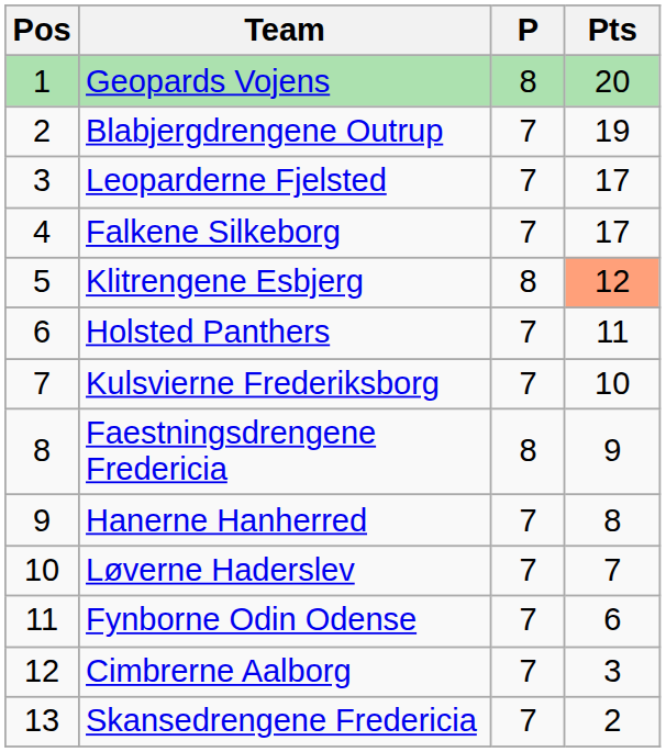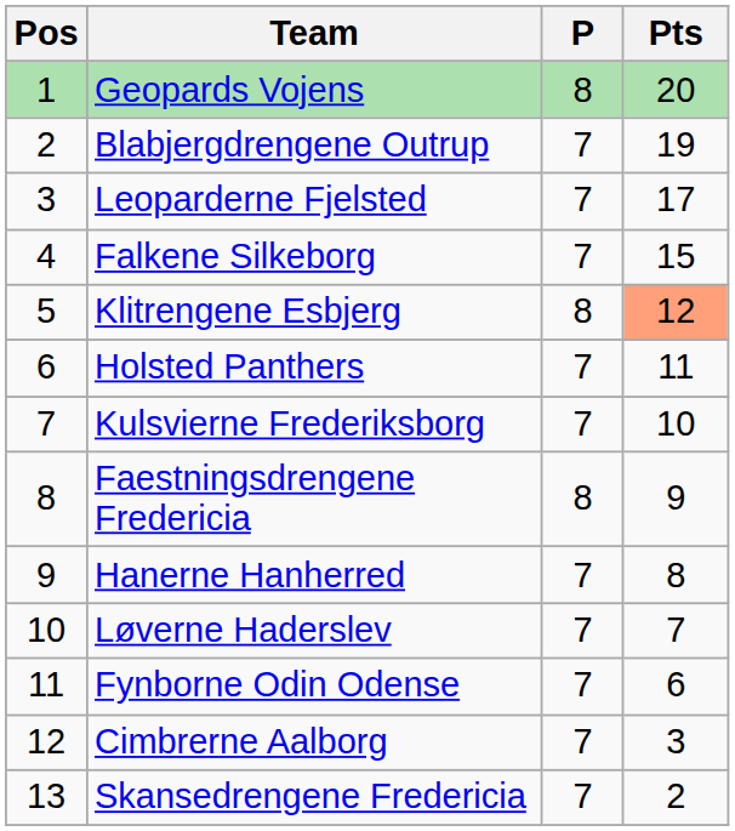 <table class="wikitable" style="font-size: 100%">
 <tr>
 <th width=20>Pos</th>
 <th width=200>Team</th>
 <th width=30>P</th>
 <th width=40>Pts</th>
 </tr>
 <tr align=center style="background:#ACE1AF;">
 <td>1</td>
 <td align="left"><a href='#'>Geopards Vojens</a></td>
 <td>8</td>
 <td>20</td>
 </tr>
 <tr align=center>
 <td>2</td>
 <td align="left"><a href='#'>Blabjergdrengene Outrup</a></td>
 <td>7</td>
 <td>19</td>
 </tr>
 <tr align=center>
 <td>3</td>
 <td align="left"><a href='#'>Leoparderne Fjelsted</a></td>
 <td>7</td>
 <td>17</td>
 </tr>
 <tr align=center>
 <td>4</td>
 <td align="left"><a href='#'>Falkene Silkeborg</a></td>
 <td>7</td>
-<td>17</td>
+<td>15</td>
 </tr>
 <tr align=center>
 <td>5</td>
 <td align="left"><a href='#'>Klitrengene Esbjerg</a></td>
 <td>8</td>
 <td style="background: lightsalmon;">12</td>
 </tr>
 <tr align=center>
 <td>6</td>
 <td align="left"><a href='#'>Holsted Panthers</a></td>
 <td>7</td>
 <td>11</td>
 </tr>
 <tr align=center>
 <td>7</td>
 <td align="left"><a href='#'>Kulsvierne Frederiksborg</a></td>
 <td>7</td>
 <td>10</td>
 </tr>
 <tr align=center>
 <td>8</td>
 <td align="left"><a href='#'>Faestningsdrengene Fredericia</a></td>
 <td>8</td>
 <td>9</td>
 </tr>
 <tr align=center>
 <td>9</td>
 <td align="left"><a href='#'>Hanerne Hanherred</a></td>
 <td>7</td>
 <td>8</td>
 </tr>
 <tr align=center>
 <td>10</td>
 <td align="left"><a href='#'>Løverne Haderslev</a></td>
 <td>7</td>
 <td>7</td>
 </tr>
 <tr align=center>
 <td>11</td>
 <td align="left"><a href='#'>Fynborne Odin Odense</a></td>
 <td>7</td>
 <td>6</td>
 </tr>
 <tr align=center>
 <td>12</td>
 <td align="left"><a href='#'>Cimbrerne Aalborg</a></td>
 <td>7</td>
 <td>3</td>
 </tr>
 <tr align=center>
 <td>13</td>
 <td align="left"><a href='#'>Skansedrengene Fredericia</a></td>
 <td>7</td>
 <td>2</td>
 </tr>
 </table>
